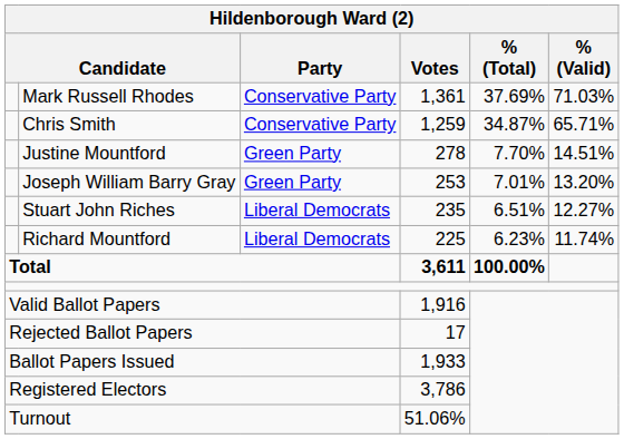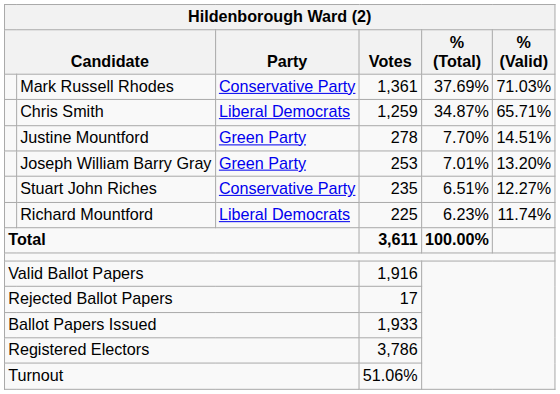 <table class="wikitable" border="1" style="text-align:right; font-size:100%">
 <tr>
 <th align=center colspan=6>Hildenborough Ward (2)</th>
 </tr>
 <tr>
 <th valign=bottom align=left colspan=2>Candidate</th>
 <th valign=bottom align=left>Party</th>
 <th valign=bottom align=center>Votes</th>
 <th align=center>%<br>(Total)</th>
 <th align=center>%<br>(Valid)</th>
 </tr>
 <tr>
 <td bgcolor=> </td>
 <td align=left>Mark Russell Rhodes</td>
 <td align=left><a href='#'>Conservative Party</a></td>
 <td>1,361</td>
 <td>37.69%</td>
 <td>71.03%</td>
 </tr>
 <tr>
 <td bgcolor=> </td>
 <td align=left>Chris Smith</td>
-<td align=left><a href='#'>Conservative Party</a></td>
+<td align=left><a href='#'>Liberal Democrats</a></td>
 <td>1,259</td>
 <td>34.87%</td>
 <td>65.71%</td>
 </tr>
 <tr>
 <td bgcolor=> </td>
 <td align=left>Justine Mountford</td>
 <td align=left><a href='#'>Green Party</a></td>
 <td>278</td>
 <td>7.70%</td>
 <td>14.51%</td>
 </tr>
 <tr>
 <td bgcolor=> </td>
 <td align=left>Joseph William Barry Gray</td>
 <td align=left><a href='#'>Green Party</a></td>
 <td>253</td>
 <td>7.01%</td>
 <td>13.20%</td>
 </tr>
 <tr>
 <td bgcolor=> </td>
 <td align=left>Stuart John Riches</td>
-<td align=left><a href='#'>Liberal Democrats</a></td>
+<td align=left><a href='#'>Conservative Party</a></td>
 <td>235</td>
 <td>6.51%</td>
 <td>12.27%</td>
 </tr>
 <tr>
 <td bgcolor=> </td>
 <td align=left>Richard Mountford</td>
 <td align=left><a href='#'>Liberal Democrats</a></td>
 <td>225</td>
 <td>6.23%</td>
 <td>11.74%</td>
 </tr>
 <tr>
 <td align=left colspan=3><strong>Total</strong></td>
 <td><strong>3,611</strong></td>
 <td><strong>100.00%</strong></td>
 <td></td>
 </tr>
 <tr>
 <td align=left colspan=6></td>
 </tr>
 <tr>
 <td align=left colspan=3>Valid Ballot Papers</td>
 <td>1,916</td>
 <td colspan=2 rowspan=5></td>
 </tr>
 <tr>
 <td align=left colspan=3>Rejected Ballot Papers</td>
 <td>17</td>
 </tr>
 <tr>
 <td align=left colspan=3>Ballot Papers Issued</td>
 <td>1,933</td>
 </tr>
 <tr>
 <td align=left colspan=3>Registered Electors</td>
 <td>3,786</td>
 </tr>
 <tr>
 <td align=left colspan=3>Turnout</td>
 <td>51.06%</td>
 </tr>
 </table>
